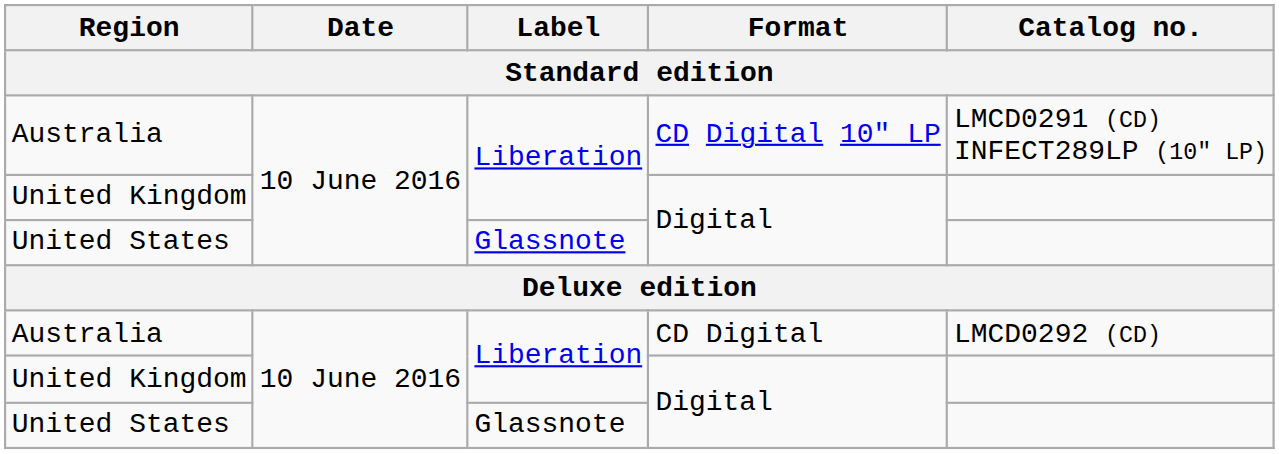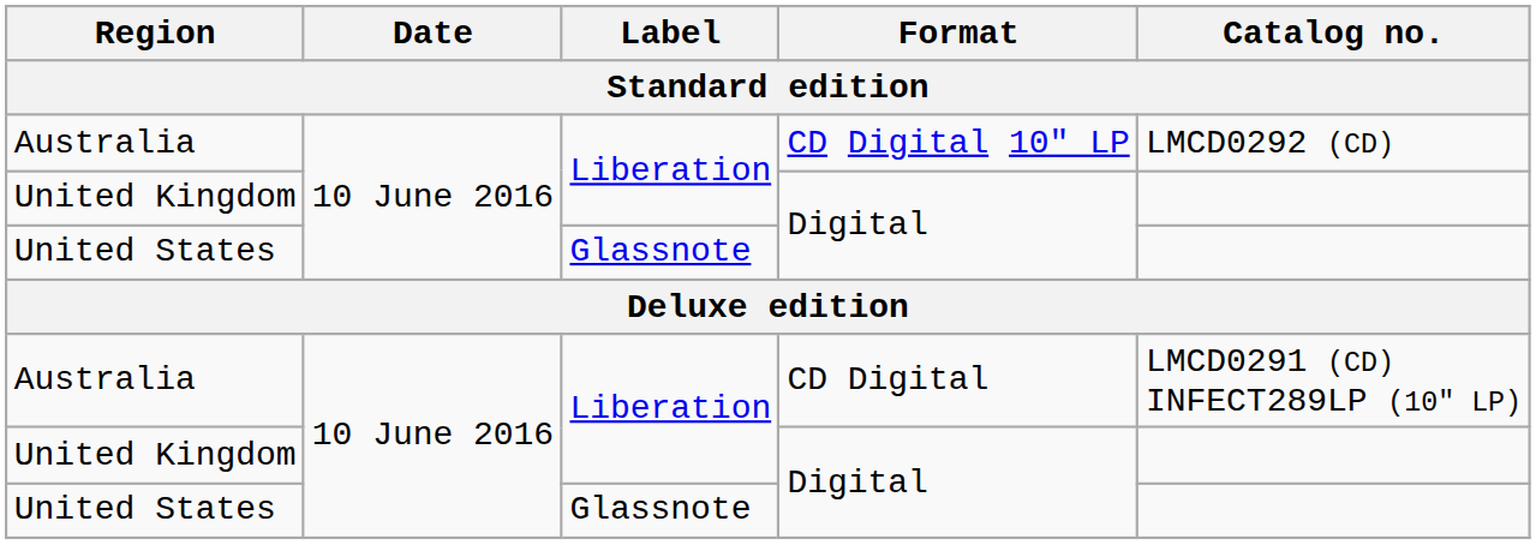 <table class=wikitable>
 <tr>
 <th>Region</th>
 <th>Date</th>
 <th>Label</th>
 <th>Format</th>
 <th>Catalog no.</th>
 </tr>
 <tr>
 <th colspan="5">Standard edition</th>
 </tr>
 <tr>
 <td>Australia</td>
 <td rowspan="3">10 June 2016</td>
 <td rowspan="2"><a href='#'>Liberation</a></td>
 <td><a href='#'>CD</a> <a href='#'>Digital</a> <a href='#'>10" LP</a></td>
-<td>LMCD0291 <small>(CD)</small><br>INFECT289LP <small>(10" LP)</small></td>
+<td>LMCD0292 <small>(CD)</small></td>
 </tr>
 <tr>
 <td>United Kingdom</td>
 <td rowspan="2">Digital</td>
 <td></td>
 </tr>
 <tr>
 <td>United States</td>
 <td><a href='#'>Glassnote</a></td>
 <td></td>
 </tr>
 <tr>
 <th colspan="5">Deluxe edition</th>
 </tr>
 <tr>
 <td>Australia</td>
 <td rowspan="3">10 June 2016</td>
 <td rowspan="2"><a href='#'>Liberation</a></td>
 <td>CD Digital</td>
-<td>LMCD0292 <small>(CD)</small></td>
+<td>LMCD0291 <small>(CD)</small><br>INFECT289LP <small>(10" LP)</small></td>
 </tr>
 <tr>
 <td>United Kingdom</td>
 <td rowspan="2">Digital</td>
 <td></td>
 </tr>
 <tr>
 <td>United States</td>
 <td>Glassnote</td>
 <td></td>
 </tr>
 </table>
